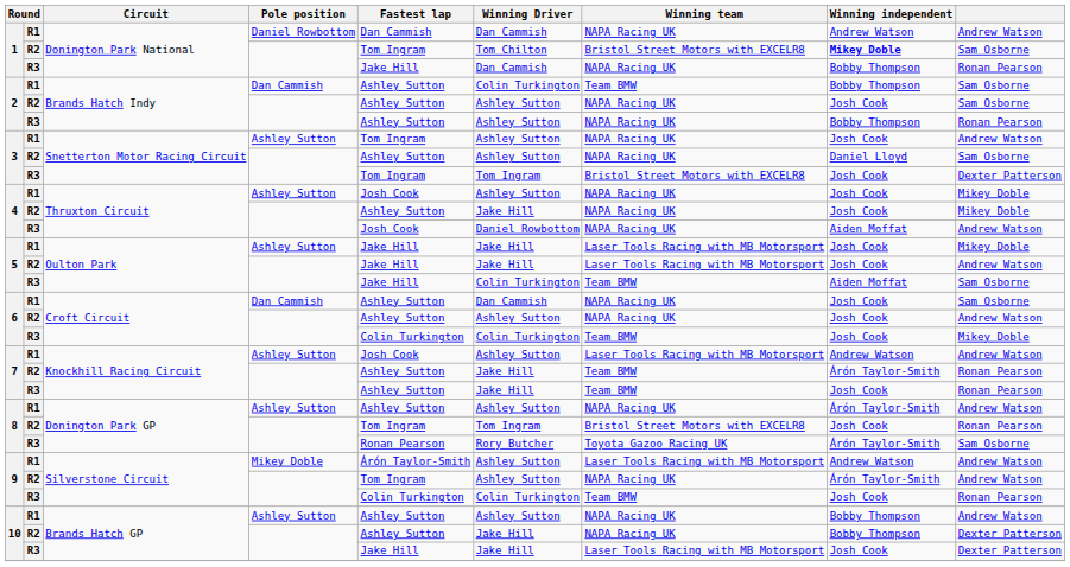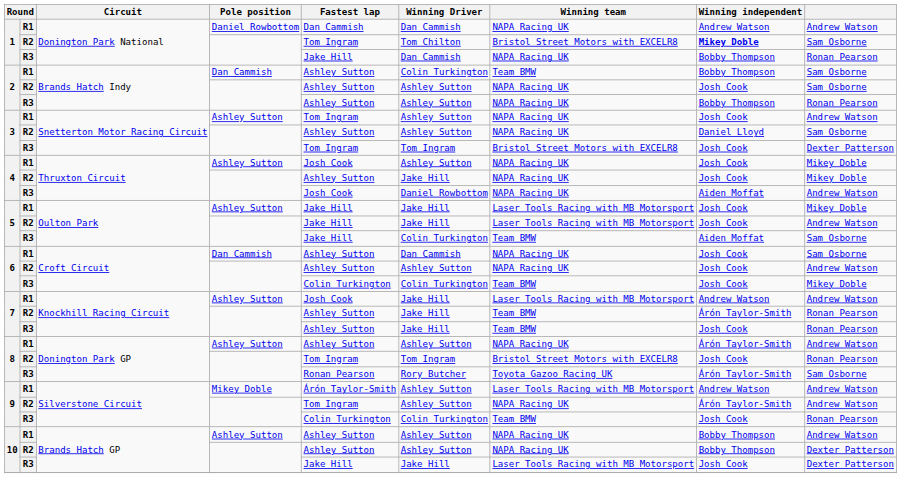 <table class="wikitable" style="font-size: 85%">
 <tr>
 <th colspan=2>Round</th>
 <th>Circuit</th>
 <th nowrap>Pole position</th>
 <th nowrap>Fastest lap</th>
 <th nowrap>Winning Driver</th>
 <th nowrap>Winning team</th>
 <th nowrap>Winning independent</th>
 <th nowrap></th>
 </tr>
 <tr>
 <th rowspan=3>1</th>
 <th>R1</th>
 <td rowspan=3 nowrap><a href='#'>Donington Park</a> National</td>
 <td nowrap><a href='#'>Daniel Rowbottom</a></td>
 <td nowrap><a href='#'>Dan Cammish</a></td>
 <td nowrap><a href='#'>Dan Cammish</a></td>
 <td nowrap><a href='#'>NAPA Racing UK</a></td>
 <td nowrap><a href='#'>Andrew Watson</a></td>
 <td nowrap><a href='#'>Andrew Watson</a></td>
 </tr>
 <tr>
 <th>R2</th>
 <td rowspan="2"></td>
 <td nowrap><a href='#'>Tom Ingram</a></td>
 <td nowrap><a href='#'>Tom Chilton</a></td>
 <td nowrap><a href='#'>Bristol Street Motors with EXCELR8</a></td>
 <td nowrap><strong><a href='#'>Mikey Doble</a></strong></td>
 <td nowrap><a href='#'>Sam Osborne</a></td>
 </tr>
 <tr>
 <th>R3</th>
 <td nowrap><a href='#'>Jake Hill</a></td>
 <td nowrap><a href='#'>Dan Cammish</a></td>
 <td nowrap><a href='#'>NAPA Racing UK</a></td>
 <td nowrap><a href='#'>Bobby Thompson</a></td>
 <td nowrap><a href='#'>Ronan Pearson</a></td>
 </tr>
 <tr>
 <th rowspan=3>2</th>
 <th>R1</th>
 <td rowspan=3 nowrap><a href='#'>Brands Hatch</a> Indy</td>
 <td nowrap><a href='#'>Dan Cammish</a></td>
 <td nowrap><a href='#'>Ashley Sutton</a></td>
 <td nowrap><a href='#'>Colin Turkington</a></td>
 <td nowrap><a href='#'>Team BMW</a></td>
 <td nowrap><a href='#'>Bobby Thompson</a></td>
 <td nowrap><a href='#'>Sam Osborne</a></td>
 </tr>
 <tr>
 <th>R2</th>
 <td rowspan="2"></td>
 <td nowrap><a href='#'>Ashley Sutton</a></td>
 <td nowrap><a href='#'>Ashley Sutton</a></td>
 <td nowrap><a href='#'>NAPA Racing UK</a></td>
 <td nowrap><a href='#'>Josh Cook</a></td>
 <td nowrap><a href='#'>Sam Osborne</a></td>
 </tr>
 <tr>
 <th>R3</th>
 <td nowrap><a href='#'>Ashley Sutton</a></td>
 <td nowrap><a href='#'>Ashley Sutton</a></td>
 <td nowrap><a href='#'>NAPA Racing UK</a></td>
 <td nowrap><a href='#'>Bobby Thompson</a></td>
 <td nowrap><a href='#'>Ronan Pearson</a></td>
 </tr>
 <tr>
 <th rowspan=3>3</th>
 <th>R1</th>
 <td rowspan=3 nowrap><a href='#'>Snetterton Motor Racing Circuit</a></td>
 <td nowrap><a href='#'>Ashley Sutton</a></td>
 <td nowrap><a href='#'>Tom Ingram</a></td>
 <td nowrap><a href='#'>Ashley Sutton</a></td>
 <td nowrap><a href='#'>NAPA Racing UK</a></td>
 <td nowrap><a href='#'>Josh Cook</a></td>
 <td nowrap><a href='#'>Andrew Watson</a></td>
 </tr>
 <tr>
 <th>R2</th>
 <td rowspan="2"></td>
 <td nowrap><a href='#'>Ashley Sutton</a></td>
 <td nowrap><a href='#'>Ashley Sutton</a></td>
 <td nowrap><a href='#'>NAPA Racing UK</a></td>
 <td nowrap><a href='#'>Daniel Lloyd</a></td>
 <td nowrap><a href='#'>Sam Osborne</a></td>
 </tr>
 <tr>
 <th>R3</th>
 <td nowrap><a href='#'>Tom Ingram</a></td>
 <td nowrap><a href='#'>Tom Ingram</a></td>
 <td nowrap><a href='#'>Bristol Street Motors with EXCELR8</a></td>
 <td nowrap><a href='#'>Josh Cook</a></td>
 <td nowrap><a href='#'>Dexter Patterson</a></td>
 </tr>
 <tr>
 <th rowspan=3>4</th>
 <th>R1</th>
 <td rowspan=3 nowrap><a href='#'>Thruxton Circuit</a></td>
 <td nowrap><a href='#'>Ashley Sutton</a></td>
 <td nowrap><a href='#'>Josh Cook</a></td>
 <td nowrap><a href='#'>Ashley Sutton</a></td>
 <td nowrap><a href='#'>NAPA Racing UK</a></td>
 <td nowrap><a href='#'>Josh Cook</a></td>
 <td nowrap><a href='#'>Mikey Doble</a></td>
 </tr>
 <tr>
 <th>R2</th>
 <td rowspan="2"></td>
 <td nowrap><a href='#'>Ashley Sutton</a></td>
 <td nowrap><a href='#'>Jake Hill</a></td>
 <td nowrap><a href='#'>NAPA Racing UK</a></td>
 <td nowrap><a href='#'>Josh Cook</a></td>
 <td nowrap><a href='#'>Mikey Doble</a></td>
 </tr>
 <tr>
 <th>R3</th>
 <td nowrap><a href='#'>Josh Cook</a></td>
 <td nowrap><a href='#'>Daniel Rowbottom</a></td>
 <td nowrap><a href='#'>NAPA Racing UK</a></td>
 <td nowrap><a href='#'>Aiden Moffat</a></td>
 <td nowrap><a href='#'>Andrew Watson</a></td>
 </tr>
 <tr>
 <th rowspan=3>5</th>
 <th>R1</th>
 <td rowspan=3 nowrap><a href='#'>Oulton Park</a></td>
 <td nowrap><a href='#'>Ashley Sutton</a></td>
 <td nowrap><a href='#'>Jake Hill</a></td>
 <td nowrap><a href='#'>Jake Hill</a></td>
 <td nowrap><a href='#'>Laser Tools Racing with MB Motorsport</a></td>
 <td nowrap><a href='#'>Josh Cook</a></td>
 <td nowrap><a href='#'>Mikey Doble</a></td>
 </tr>
 <tr>
 <th>R2</th>
 <td rowspan="2"></td>
 <td nowrap><a href='#'>Jake Hill</a></td>
 <td nowrap><a href='#'>Jake Hill</a></td>
 <td nowrap><a href='#'>Laser Tools Racing with MB Motorsport</a></td>
 <td nowrap><a href='#'>Josh Cook</a></td>
 <td nowrap><a href='#'>Andrew Watson</a></td>
 </tr>
 <tr>
 <th>R3</th>
 <td nowrap><a href='#'>Jake Hill</a></td>
 <td nowrap><a href='#'>Colin Turkington</a></td>
 <td nowrap><a href='#'>Team BMW</a></td>
 <td nowrap><a href='#'>Aiden Moffat</a></td>
 <td nowrap><a href='#'>Sam Osborne</a></td>
 </tr>
 <tr>
 <th rowspan=3>6</th>
 <th>R1</th>
 <td rowspan=3 nowrap><a href='#'>Croft Circuit</a></td>
 <td nowrap><a href='#'>Dan Cammish</a></td>
 <td nowrap><a href='#'>Ashley Sutton</a></td>
 <td nowrap><a href='#'>Dan Cammish</a></td>
 <td nowrap><a href='#'>NAPA Racing UK</a></td>
 <td nowrap><a href='#'>Josh Cook</a></td>
 <td nowrap><a href='#'>Sam Osborne</a></td>
 </tr>
 <tr>
 <th>R2</th>
 <td rowspan="2"></td>
 <td nowrap><a href='#'>Ashley Sutton</a></td>
 <td nowrap><a href='#'>Ashley Sutton</a></td>
 <td nowrap><a href='#'>NAPA Racing UK</a></td>
 <td nowrap><a href='#'>Josh Cook</a></td>
 <td nowrap><a href='#'>Andrew Watson</a></td>
 </tr>
 <tr>
 <th>R3</th>
 <td nowrap><a href='#'>Colin Turkington</a></td>
 <td nowrap><a href='#'>Colin Turkington</a></td>
 <td nowrap><a href='#'>Team BMW</a></td>
 <td nowrap><a href='#'>Josh Cook</a></td>
 <td nowrap><a href='#'>Mikey Doble</a></td>
 </tr>
 <tr>
 <th rowspan=3>7</th>
 <th>R1</th>
 <td rowspan=3 nowrap><a href='#'>Knockhill Racing Circuit</a></td>
 <td nowrap><a href='#'>Ashley Sutton</a></td>
 <td nowrap><a href='#'>Josh Cook</a></td>
-<td nowrap><a href='#'>Ashley Sutton</a></td>
+<td nowrap><a href='#'>Jake Hill</a></td>
 <td nowrap><a href='#'>Laser Tools Racing with MB Motorsport</a></td>
 <td nowrap><a href='#'>Andrew Watson</a></td>
 <td nowrap><a href='#'>Andrew Watson</a></td>
 </tr>
 <tr>
 <th>R2</th>
 <td rowspan="2"></td>
 <td nowrap><a href='#'>Ashley Sutton</a></td>
 <td nowrap><a href='#'>Jake Hill</a></td>
 <td nowrap><a href='#'>Team BMW</a></td>
 <td nowrap><a href='#'>Árón Taylor-Smith</a></td>
 <td nowrap><a href='#'>Ronan Pearson</a></td>
 </tr>
 <tr>
 <th>R3</th>
 <td nowrap><a href='#'>Ashley Sutton</a></td>
 <td nowrap><a href='#'>Jake Hill</a></td>
 <td nowrap><a href='#'>Team BMW</a></td>
 <td nowrap><a href='#'>Josh Cook</a></td>
 <td nowrap><a href='#'>Ronan Pearson</a></td>
 </tr>
 <tr>
 <th rowspan=3>8</th>
 <th>R1</th>
 <td rowspan=3 nowrap><a href='#'>Donington Park</a> GP</td>
 <td nowrap><a href='#'>Ashley Sutton</a></td>
 <td nowrap><a href='#'>Ashley Sutton</a></td>
 <td nowrap><a href='#'>Ashley Sutton</a></td>
 <td nowrap><a href='#'>NAPA Racing UK</a></td>
 <td nowrap><a href='#'>Árón Taylor-Smith</a></td>
 <td nowrap><a href='#'>Andrew Watson</a></td>
 </tr>
 <tr>
 <th>R2</th>
 <td rowspan="2"></td>
 <td nowrap><a href='#'>Tom Ingram</a></td>
 <td nowrap><a href='#'>Tom Ingram</a></td>
 <td nowrap><a href='#'>Bristol Street Motors with EXCELR8</a></td>
 <td nowrap><a href='#'>Josh Cook</a></td>
 <td nowrap><a href='#'>Ronan Pearson</a></td>
 </tr>
 <tr>
 <th>R3</th>
 <td nowrap><a href='#'>Ronan Pearson</a></td>
 <td nowrap><a href='#'>Rory Butcher</a></td>
 <td nowrap><a href='#'>Toyota Gazoo Racing UK</a></td>
 <td nowrap><a href='#'>Árón Taylor-Smith</a></td>
 <td nowrap><a href='#'>Sam Osborne</a></td>
 </tr>
 <tr>
 <th rowspan=3>9</th>
 <th>R1</th>
 <td rowspan=3 nowrap><a href='#'>Silverstone Circuit</a></td>
 <td nowrap><a href='#'>Mikey Doble</a></td>
 <td nowrap><a href='#'>Árón Taylor-Smith</a></td>
 <td nowrap><a href='#'>Ashley Sutton</a></td>
 <td nowrap><a href='#'>Laser Tools Racing with MB Motorsport</a></td>
 <td nowrap><a href='#'>Andrew Watson</a></td>
 <td nowrap><a href='#'>Andrew Watson</a></td>
 </tr>
 <tr>
 <th>R2</th>
 <td rowspan="2"></td>
 <td nowrap><a href='#'>Tom Ingram</a></td>
 <td nowrap><a href='#'>Ashley Sutton</a></td>
 <td nowrap><a href='#'>NAPA Racing UK</a></td>
 <td nowrap><a href='#'>Árón Taylor-Smith</a></td>
 <td nowrap><a href='#'>Andrew Watson</a></td>
 </tr>
 <tr>
 <th>R3</th>
 <td nowrap><a href='#'>Colin Turkington</a></td>
 <td nowrap><a href='#'>Colin Turkington</a></td>
 <td nowrap><a href='#'>Team BMW</a></td>
 <td nowrap><a href='#'>Josh Cook</a></td>
 <td nowrap><a href='#'>Ronan Pearson</a></td>
 </tr>
 <tr>
 <th rowspan=3>10</th>
 <th>R1</th>
 <td rowspan=3 nowrap><a href='#'>Brands Hatch</a> GP</td>
 <td nowrap><a href='#'>Ashley Sutton</a></td>
 <td nowrap><a href='#'>Ashley Sutton</a></td>
 <td nowrap><a href='#'>Ashley Sutton</a></td>
 <td nowrap><a href='#'>NAPA Racing UK</a></td>
 <td nowrap><a href='#'>Bobby Thompson</a></td>
 <td nowrap><a href='#'>Andrew Watson</a></td>
 </tr>
 <tr>
 <th>R2</th>
 <td rowspan="2"></td>
 <td nowrap><a href='#'>Ashley Sutton</a></td>
-<td nowrap><a href='#'>Jake Hill</a></td>
+<td nowrap><a href='#'>Ashley Sutton</a></td>
 <td nowrap><a href='#'>NAPA Racing UK</a></td>
 <td nowrap><a href='#'>Bobby Thompson</a></td>
 <td nowrap><a href='#'>Dexter Patterson</a></td>
 </tr>
 <tr>
 <th>R3</th>
 <td nowrap><a href='#'>Jake Hill</a></td>
 <td nowrap><a href='#'>Jake Hill</a></td>
 <td nowrap><a href='#'>Laser Tools Racing with MB Motorsport</a></td>
 <td nowrap><a href='#'>Josh Cook</a></td>
 <td nowrap><a href='#'>Dexter Patterson</a></td>
 </tr>
 <tr>
 </tr>
 </table>
